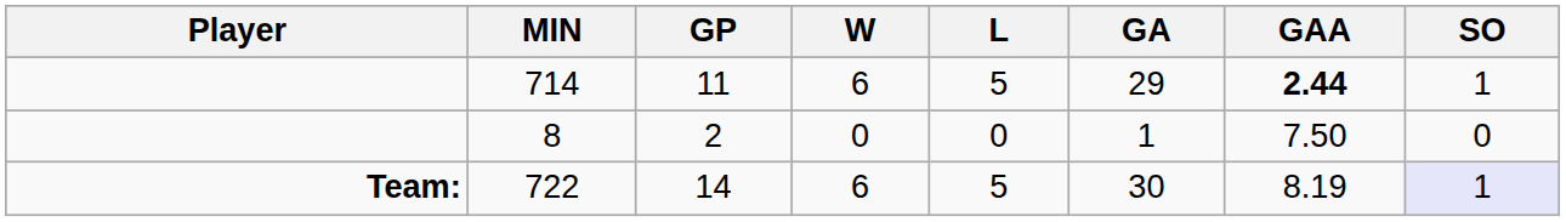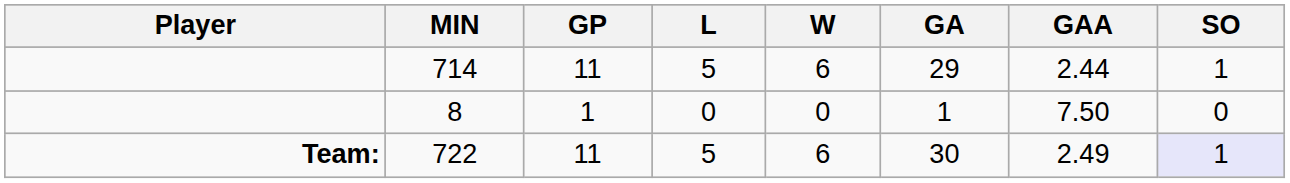 <table class="wikitable sortable" width="60%">
 <tr>
 <th bgcolor="#DDDDFF" width="10%">Player</th>
 <th width="3%" bgcolor="#DDDDFF" title="Minutes played">MIN</th>
 <th width="3%" bgcolor="#DDDDFF" title="Games played in">GP</th>
+<th width="3%" bgcolor="#DDDDFF"title="Losses">L</th>
 <th width="3%" bgcolor="#DDDDFF" title="Wins">W</th>
-<th width="3%" bgcolor="#DDDDFF"title="Losses">L</th>
 <th width="3%" bgcolor="#DDDDFF" title="Goals against">GA</th>
 <th width="3%" bgcolor="#DDDDFF" title="Goals against average">GAA</th>
 <th width="3%" bgcolor="#DDDDFF" title="Shut-outs">SO</th>
 </tr>
 <tr align="center">
 <td align="right"></td>
 <td>714</td>
 <td>11</td>
+<td>5</td>
 <td>6</td>
-<td>5</td>
 <td>29</td>
-<td><strong>2.44</strong></td>
+<td>2.44</td>
 <td>1</td>
 </tr>
 <tr align="center">
 <td align="right"></td>
 <td>8</td>
-<td>2</td>
+<td>1</td>
 <td>0</td>
 <td>0</td>
 <td>1</td>
 <td>7.50</td>
 <td>0</td>
 </tr>
 <tr align="center">
 <td align="right"><strong>Team:</strong></td>
 <td>722</td>
-<td>14</td>
+<td>11</td>
+<td>5</td>
 <td>6</td>
-<td>5</td>
 <td>30</td>
-<td>8.19</td>
+<td>2.49</td>
 <td style="background: lavender;">1</td>
 </tr>
 </table>
